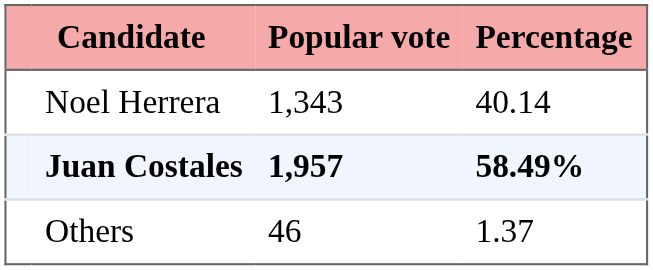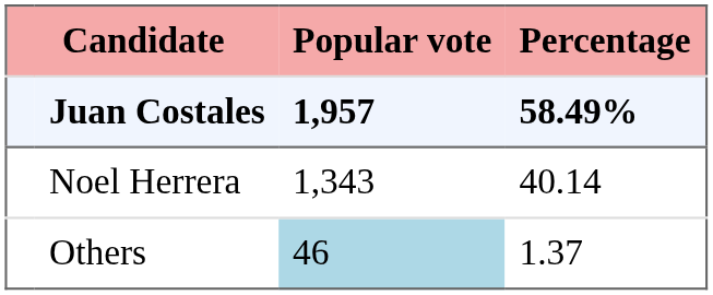 <table style="border: 1px solid #666666; border-collapse: collapse" align="center" cellpadding="6">
 <tr style="background-color: #F5A9A9">
 <th colspan="2">Candidate</th>
 <th>Popular vote</th>
 <th>Percentage</th>
-</tr>
-<tr>
-<td style="border-top: 1px solid #666666"></td>
-<td style="border-top: 1px solid #666666">Noel Herrera</td>
-<td style="border-top: 1px solid #666666">1,343</td>
-<td style="border-top: 1px solid #666666">40.14</td>
 </tr>
 <tr style="background-color: #F0F5FE">
 <td style="border-top: 1px solid #DDDDDD"></td>
 <td style="border-top: 1px solid #DDDDDD"><strong>Juan Costales</strong></td>
 <td style="border-top: 1px solid #DDDDDD"><strong>1,957</strong></td>
 <td style="border-top: 1px solid #DDDDDD"><strong>58.49%</strong></td>
 </tr>
 <tr>
+<td style="border-top: 1px solid #666666"></td>
+<td style="border-top: 1px solid #666666">Noel Herrera</td>
+<td style="border-top: 1px solid #666666">1,343</td>
+<td style="border-top: 1px solid #666666">40.14</td>
+</tr>
+<tr>
 <td style="border-top: 1px solid #DDDDDD"></td>
 <td style="border-top: 1px solid #DDDDDD">Others</td>
-<td style="border-top: 1px solid #DDDDDD">46</td>
+<td style="background: lightblue; border-top: 1px solid #DDDDDD">46</td>
 <td style="border-top: 1px solid #DDDDDD">1.37</td>
 </tr>
 </table>
